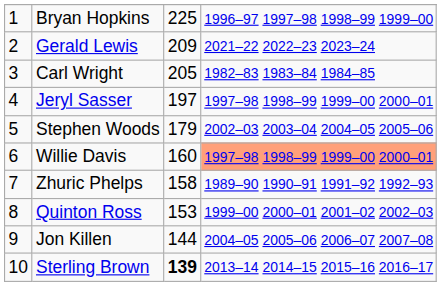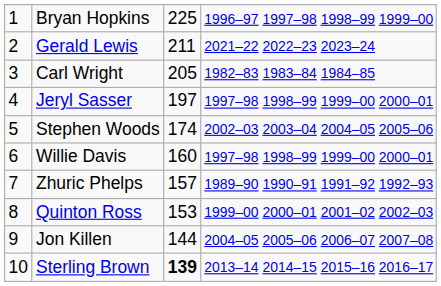 <table class="wikitable">
 <tr>
 </tr>
 <tr>
 <td>1</td>
 <td>Bryan Hopkins</td>
 <td>225</td>
 <td style="font-size:80%;"><a href='#'>1996–97</a> <a href='#'>1997–98</a> <a href='#'>1998–99</a> <a href='#'>1999–00</a></td>
 </tr>
 <tr>
 <td>2</td>
 <td><a href='#'>Gerald Lewis</a></td>
-<td>209</td>
+<td>211</td>
 <td style="font-size:80%;"><a href='#'>2021–22</a> <a href='#'>2022–23</a> <a href='#'>2023–24</a></td>
 </tr>
 <tr>
 <td>3</td>
 <td>Carl Wright</td>
 <td>205</td>
 <td style="font-size:80%;"><a href='#'>1982–83</a> <a href='#'>1983–84</a> <a href='#'>1984–85</a></td>
 </tr>
 <tr>
 <td>4</td>
 <td><a href='#'>Jeryl Sasser</a></td>
 <td>197</td>
 <td style="font-size:80%;"><a href='#'>1997–98</a> <a href='#'>1998–99</a> <a href='#'>1999–00</a> <a href='#'>2000–01</a></td>
 </tr>
 <tr>
 <td>5</td>
 <td>Stephen Woods</td>
-<td>179</td>
+<td>174</td>
 <td style="font-size:80%;"><a href='#'>2002–03</a> <a href='#'>2003–04</a> <a href='#'>2004–05</a> <a href='#'>2005–06</a></td>
 </tr>
 <tr>
 <td>6</td>
 <td>Willie Davis</td>
 <td>160</td>
-<td style="background: lightsalmon; font-size:80%;"><a href='#'>1997–98</a> <a href='#'>1998–99</a> <a href='#'>1999–00</a> <a href='#'>2000–01</a></td>
+<td style="font-size:80%;"><a href='#'>1997–98</a> <a href='#'>1998–99</a> <a href='#'>1999–00</a> <a href='#'>2000–01</a></td>
 </tr>
 <tr>
 <td>7</td>
 <td>Zhuric Phelps</td>
-<td>158</td>
+<td>157</td>
 <td style="font-size:80%;"><a href='#'>1989–90</a> <a href='#'>1990–91</a> <a href='#'>1991–92</a> <a href='#'>1992–93</a></td>
 </tr>
 <tr>
 <td>8</td>
 <td><a href='#'>Quinton Ross</a></td>
 <td>153</td>
 <td style="font-size:80%;"><a href='#'>1999–00</a> <a href='#'>2000–01</a> <a href='#'>2001–02</a> <a href='#'>2002–03</a></td>
 </tr>
 <tr>
 <td>9</td>
 <td>Jon Killen</td>
 <td>144</td>
 <td style="font-size:80%;"><a href='#'>2004–05</a> <a href='#'>2005–06</a> <a href='#'>2006–07</a> <a href='#'>2007–08</a></td>
 </tr>
 <tr>
 <td>10</td>
 <td><a href='#'>Sterling Brown</a></td>
 <td><strong>139</strong></td>
 <td style="font-size:80%;"><a href='#'>2013–14</a> <a href='#'>2014–15</a> <a href='#'>2015–16</a> <a href='#'>2016–17</a></td>
 </tr>
 </table>
